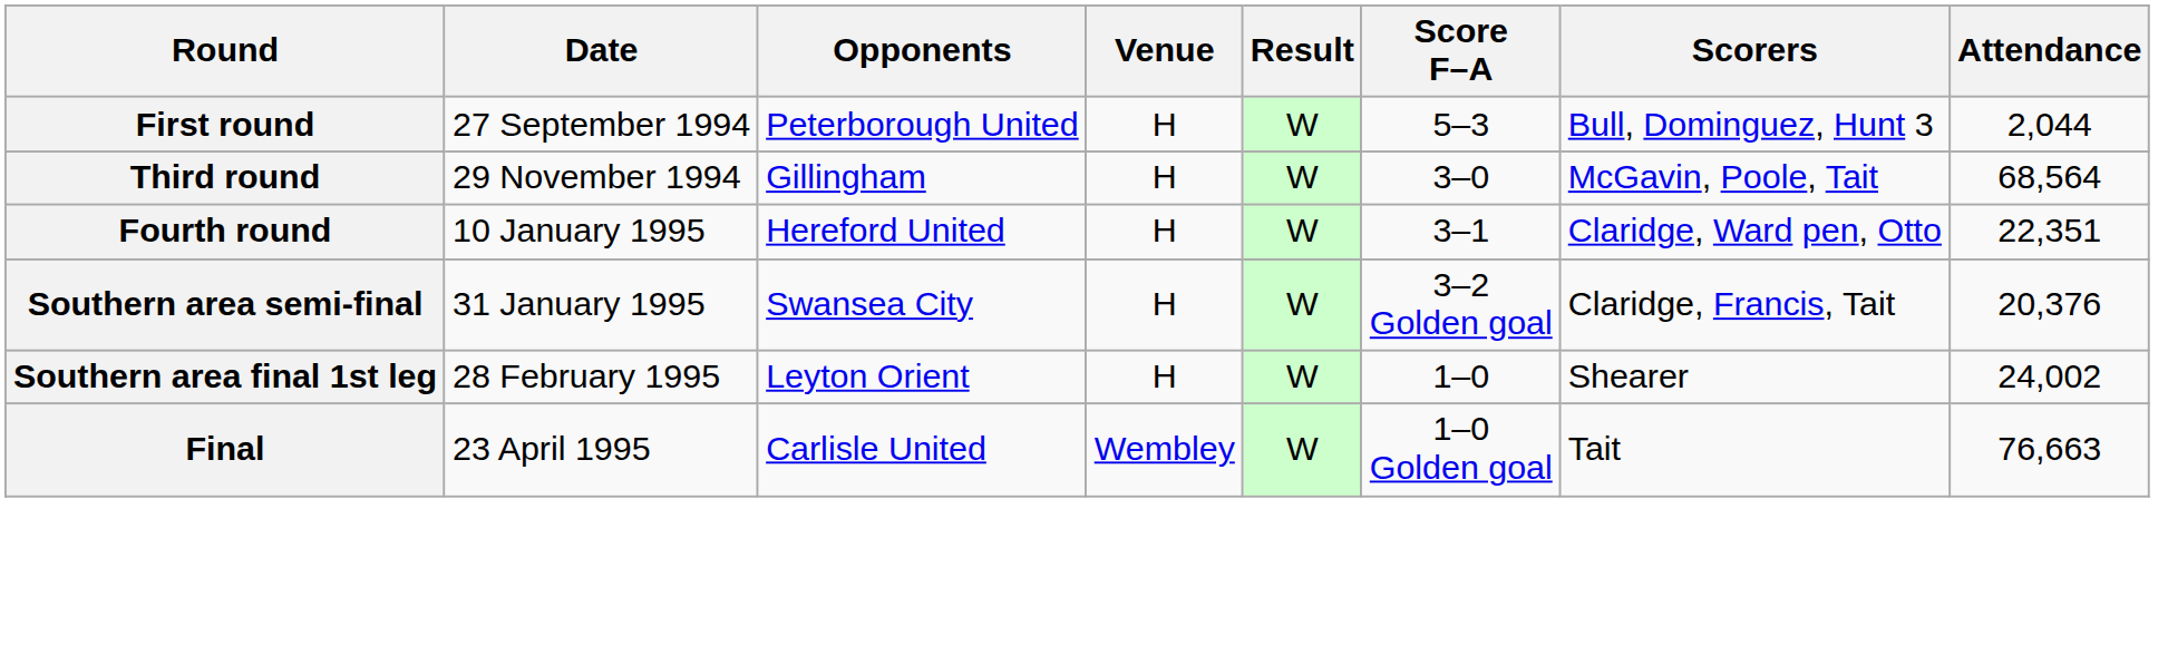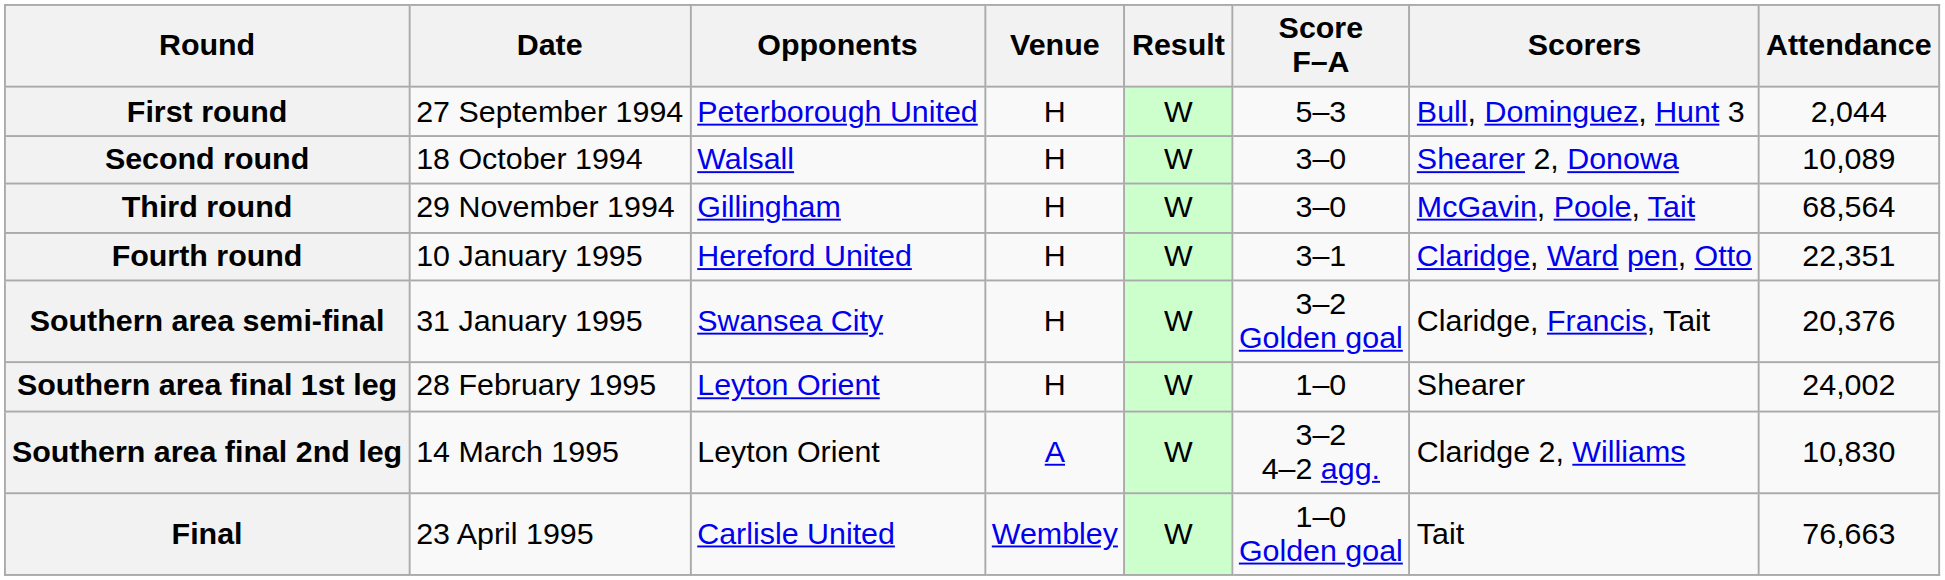 <table class="wikitable plainrowheaders" style="text-align:center">
 <tr>
 <th scope="col">Round</th>
 <th scope="col">Date</th>
 <th scope="col">Opponents</th>
 <th scope="col">Venue</th>
 <th scope="col">Result</th>
 <th scope="col">Score<br>F–A</th>
 <th scope="col">Scorers</th>
 <th scope="col">Attendance</th>
 </tr>
 <tr>
 <th scope="row">First round</th>
 <td align="left">27 September 1994</td>
 <td align="left"><a href='#'>Peterborough United</a></td>
 <td>H</td>
 <td style="background:#cfc">W</td>
 <td>5–3</td>
 <td align="left"><a href='#'>Bull</a>, <a href='#'>Dominguez</a>, <a href='#'>Hunt</a> 3</td>
 <td>2,044</td>
+</tr>
+<tr>
+<th scope="row">Second round</th>
+<td align="left">18 October 1994</td>
+<td align="left"><a href='#'>Walsall</a></td>
+<td>H</td>
+<td style="background:#cfc">W</td>
+<td>3–0</td>
+<td align="left"><a href='#'>Shearer</a> 2, <a href='#'>Donowa</a></td>
+<td>10,089</td>
 </tr>
 <tr>
 <th scope="row">Third round</th>
 <td align="left">29 November 1994</td>
 <td align="left"><a href='#'>Gillingham</a></td>
 <td>H</td>
 <td style="background:#cfc">W</td>
 <td>3–0</td>
 <td align="left"><a href='#'>McGavin</a>, <a href='#'>Poole</a>, <a href='#'>Tait</a></td>
 <td>68,564</td>
 </tr>
 <tr>
 <th scope="row">Fourth round</th>
 <td align="left">10 January 1995</td>
 <td align="left"><a href='#'>Hereford United</a></td>
 <td>H</td>
 <td style="background:#cfc">W</td>
 <td>3–1</td>
 <td align="left"><a href='#'>Claridge</a>, <a href='#'>Ward</a> <a href='#'>pen</a>, <a href='#'>Otto</a></td>
 <td>22,351</td>
 </tr>
 <tr>
 <th scope="row">Southern area semi-final</th>
 <td align="left">31 January 1995</td>
 <td align="left"><a href='#'>Swansea City</a></td>
 <td>H</td>
 <td style="background:#cfc">W</td>
 <td>3–2<br><a href='#'>Golden goal</a></td>
 <td align="left">Claridge, <a href='#'>Francis</a>, Tait</td>
 <td>20,376</td>
 </tr>
 <tr>
 <th scope="row">Southern area final 1st leg</th>
 <td align="left">28 February 1995</td>
 <td align="left"><a href='#'>Leyton Orient</a></td>
 <td>H</td>
 <td style="background:#cfc">W</td>
 <td>1–0</td>
 <td align="left">Shearer</td>
 <td>24,002</td>
 </tr>
 <tr>
+<th scope="row">Southern area final 2nd leg</th>
+<td align="left">14 March 1995</td>
+<td align="left">Leyton Orient</td>
+<td><a href='#'>A</a></td>
+<td style="background:#cfc">W</td>
+<td>3–2<br>4–2 <a href='#'>agg.</a></td>
+<td align="left">Claridge 2, <a href='#'>Williams</a></td>
+<td>10,830</td>
+</tr>
+<tr>
 <th scope="row">Final</th>
 <td align="left">23 April 1995</td>
 <td align="left"><a href='#'>Carlisle United</a></td>
 <td><a href='#'>Wembley</a></td>
 <td style="background:#cfc">W</td>
 <td>1–0<br><a href='#'>Golden goal</a></td>
 <td align="left">Tait</td>
 <td>76,663</td>
 </tr>
 </table>
